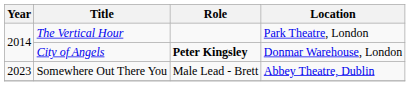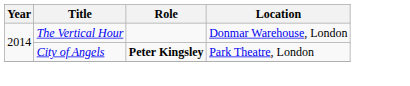 <table class="wikitable">
 <tr>
 <th>Year</th>
 <th>Title</th>
 <th>Role</th>
 <th>Location</th>
 </tr>
 <tr>
 <td rowspan="2">2014</td>
 <td><em><a href='#'>The Vertical Hour</a></em></td>
 <td></td>
-<td><a href='#'>Park Theatre</a>, London</td>
+<td><a href='#'>Donmar Warehouse</a>, London</td>
 </tr>
 <tr>
 <td><em><a href='#'>City of Angels</a></em></td>
 <td><strong>Peter Kingsley</strong></td>
-<td><a href='#'>Donmar Warehouse</a>, London</td>
-</tr>
-<tr>
-<td>2023</td>
-<td>Somewhere Out There You</td>
-<td>Male Lead - Brett</td>
-<td><a href='#'>Abbey Theatre, Dublin</a></td>
+<td><a href='#'>Park Theatre</a>, London</td>
 </tr>
 <tr>
 </tr>
 </table>
